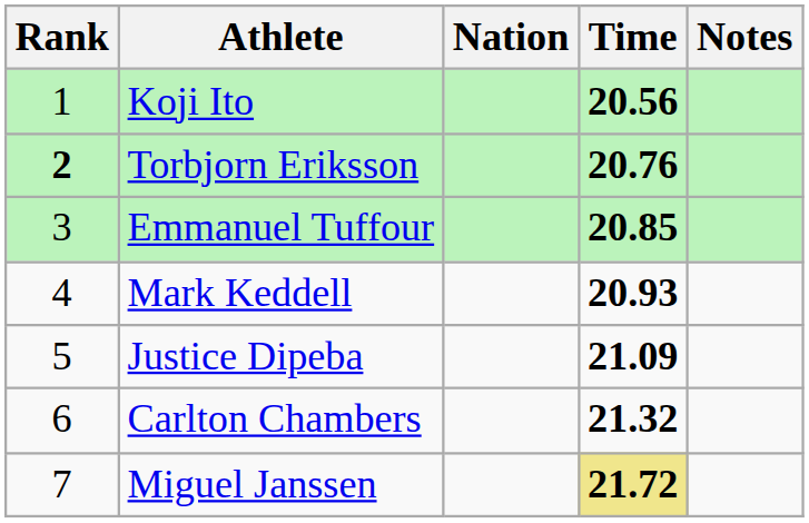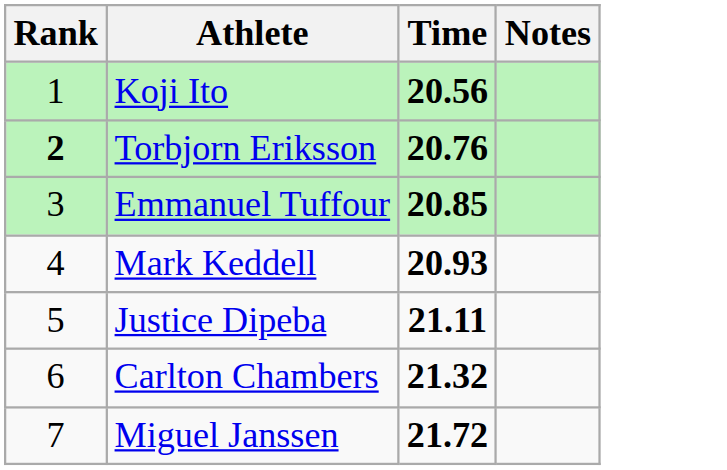 <table class="wikitable sortable" style="text-align:center">
 <tr>
 <th>Rank</th>
 <th>Athlete</th>
-<th>Nation</th>
 <th>Time</th>
 <th>Notes</th>
 </tr>
 <tr style="background:#bbf3bb;">
 <td>1</td>
 <td align=left><a href='#'>Koji Ito</a></td>
-<td align=left></td>
 <td><strong>20.56</strong></td>
 <td></td>
 </tr>
 <tr style="background:#bbf3bb;">
 <td><strong>2</strong></td>
 <td align=left><a href='#'>Torbjorn Eriksson</a></td>
-<td align=left></td>
 <td><strong>20.76</strong></td>
 <td></td>
 </tr>
 <tr style="background:#bbf3bb;">
 <td>3</td>
 <td align=left><a href='#'>Emmanuel Tuffour</a></td>
-<td align=left></td>
 <td><strong>20.85</strong></td>
 <td></td>
 </tr>
 <tr>
 <td>4</td>
 <td align=left><a href='#'>Mark Keddell</a></td>
-<td align=left></td>
 <td><strong>20.93</strong></td>
 <td></td>
 </tr>
 <tr>
 <td>5</td>
 <td align=left><a href='#'>Justice Dipeba</a></td>
-<td align=left></td>
-<td><strong>21.09</strong></td>
+<td><strong>21.11</strong></td>
 <td></td>
 </tr>
 <tr>
 <td>6</td>
 <td align=left><a href='#'>Carlton Chambers</a></td>
-<td align=left></td>
 <td><strong>21.32</strong></td>
 <td></td>
 </tr>
 <tr>
 <td>7</td>
 <td align=left><a href='#'>Miguel Janssen</a></td>
-<td align=left></td>
-<td style="background: khaki;"><strong>21.72</strong></td>
+<td><strong>21.72</strong></td>
 <td></td>
 </tr>
 </table>
